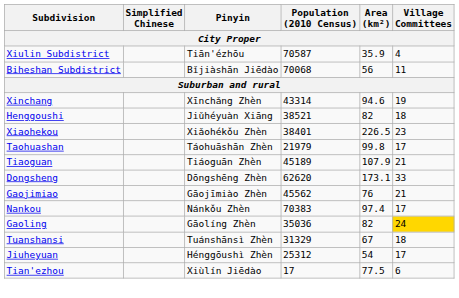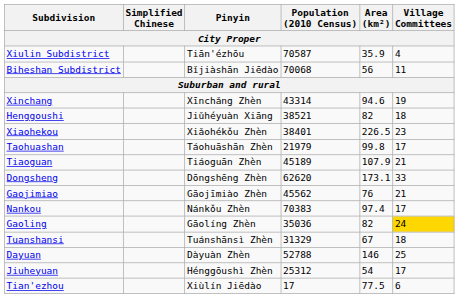 <table class="wikitable">
 <tr>
 <th align="left">Subdivision</th>
 <th align="right">Simplified<br>Chinese</th>
 <th align="right">Pinyin</th>
 <th align="right">Population<br>(2010 Census)</th>
 <th align="right">Area<br>(km²)</th>
 <th align="right">Village<br>Committees</th>
 </tr>
 <tr>
 <th colspan="6"><em>City Proper</em></th>
 </tr>
 <tr>
 <td><a href='#'>Xiulin Subdistrict</a></td>
 <td></td>
 <td>Tiān'ézhōu</td>
 <td>70587</td>
 <td>35.9</td>
 <td>4</td>
 </tr>
 <tr>
 <td><a href='#'>Biheshan Subdistrict</a></td>
 <td></td>
 <td>Bǐjiàshān Jiēdào</td>
 <td>70068</td>
 <td>56</td>
 <td>11</td>
 </tr>
 <tr>
 <th colspan="6"><em>Suburban and rural</em></th>
 </tr>
 <tr>
 <td><a href='#'>Xinchang</a></td>
 <td></td>
 <td>Xīnchǎng Zhèn</td>
 <td>43314</td>
 <td>94.6</td>
 <td>19</td>
 </tr>
 <tr>
 <td><a href='#'>Henggoushi</a></td>
 <td></td>
 <td>Jiǔhéyuàn Xiāng</td>
 <td>38521</td>
 <td>82</td>
 <td>18</td>
 </tr>
 <tr>
 <td><a href='#'>Xiaohekou</a></td>
 <td></td>
 <td>Xiǎohékǒu Zhèn</td>
 <td>38401</td>
 <td>226.5</td>
 <td>23</td>
 </tr>
 <tr>
 <td><a href='#'>Taohuashan</a></td>
 <td></td>
 <td>Táohuāshān Zhèn</td>
 <td>21979</td>
 <td>99.8</td>
 <td>17</td>
 </tr>
 <tr>
 <td><a href='#'>Tiaoguan</a></td>
 <td></td>
 <td>Tiáoguān Zhèn</td>
 <td>45189</td>
 <td>107.9</td>
 <td>21</td>
 </tr>
 <tr>
 <td><a href='#'>Dongsheng</a></td>
 <td></td>
 <td>Dōngshēng Zhèn</td>
 <td>62620</td>
 <td>173.1</td>
 <td>33</td>
 </tr>
 <tr>
 <td><a href='#'>Gaojimiao</a></td>
 <td></td>
 <td>Gāojīmiào Zhèn</td>
 <td>45562</td>
 <td>76</td>
 <td>21</td>
 </tr>
 <tr>
 <td><a href='#'>Nankou</a></td>
 <td></td>
 <td>Nánkǒu Zhèn</td>
 <td>70383</td>
 <td>97.4</td>
 <td>17</td>
 </tr>
 <tr>
 <td><a href='#'>Gaoling</a></td>
 <td></td>
 <td>Gāolíng Zhèn</td>
 <td>35036</td>
 <td>82</td>
 <td style="background: gold;">24</td>
 </tr>
 <tr>
 <td><a href='#'>Tuanshansi</a></td>
 <td></td>
 <td>Tuánshānsì Zhèn</td>
 <td>31329</td>
 <td>67</td>
 <td>18</td>
 </tr>
 <tr>
+<td><a href='#'>Dayuan</a></td>
+<td></td>
+<td>Dàyuàn Zhèn</td>
+<td>52788</td>
+<td>146</td>
+<td>25</td>
+</tr>
+<tr>
 <td><a href='#'>Jiuheyuan</a></td>
 <td></td>
 <td>Hénggōushì Zhèn</td>
 <td>25312</td>
 <td>54</td>
 <td>17</td>
 </tr>
 <tr>
 <td><a href='#'>Tian'ezhou</a></td>
 <td></td>
 <td>Xiùlín Jiēdào</td>
 <td>17</td>
 <td>77.5</td>
 <td>6</td>
 </tr>
 </table>
